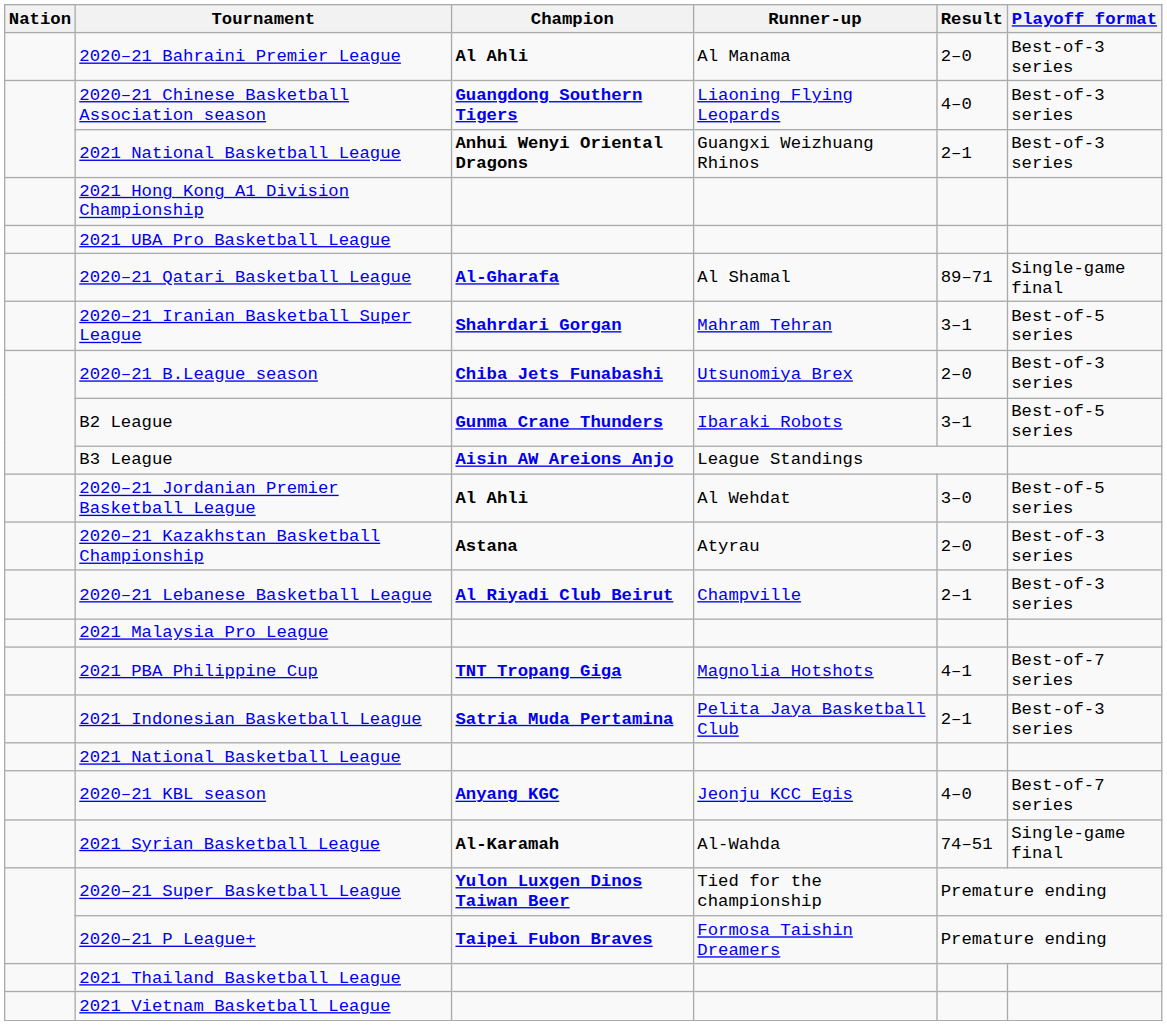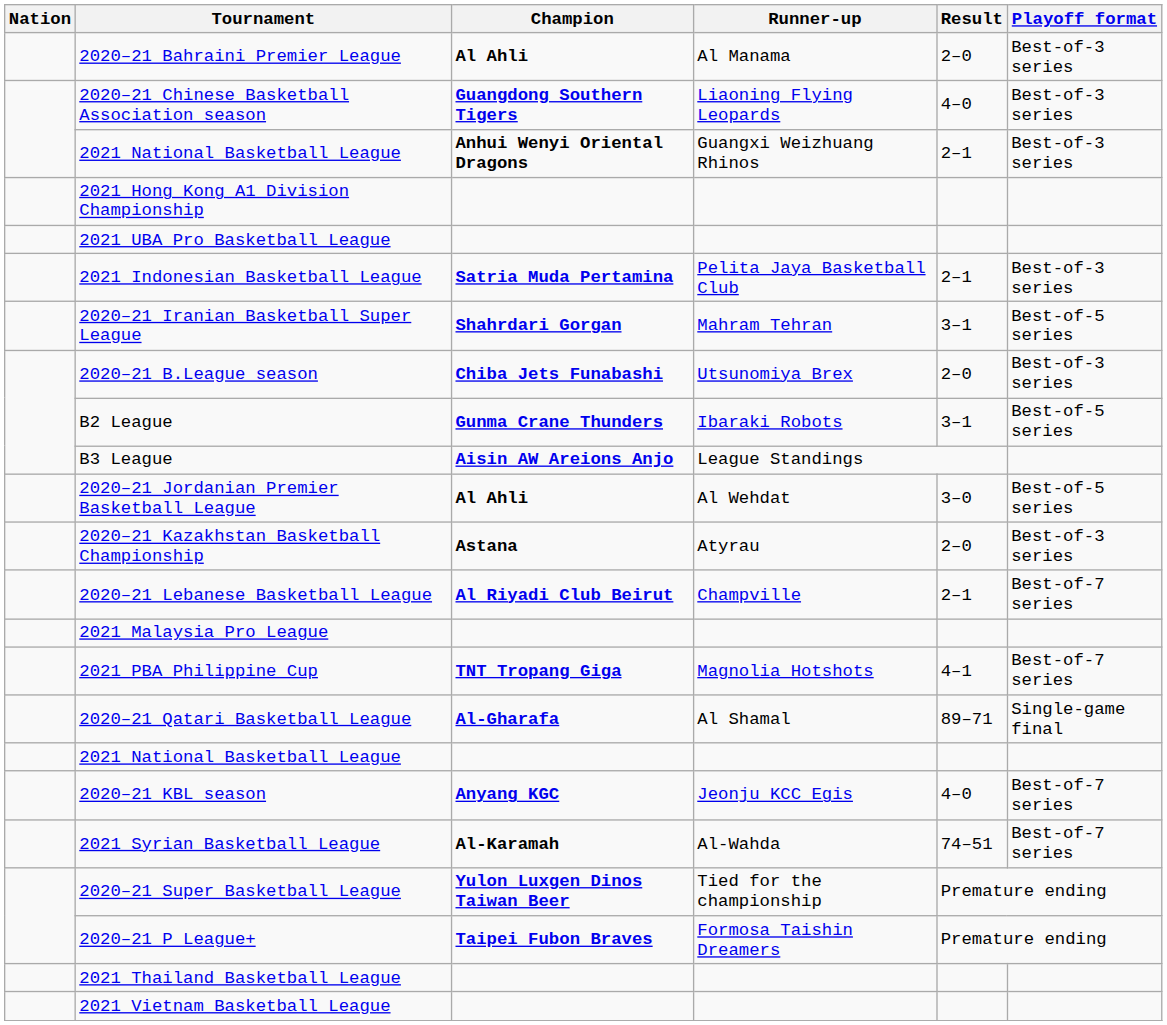 <table class="wikitable">
 <tr>
 <th>Nation</th>
 <th>Tournament</th>
 <th>Champion</th>
 <th>Runner-up</th>
 <th>Result</th>
 <th><a href='#'>Playoff format</a></th>
 </tr>
 <tr>
 <td></td>
 <td><a href='#'>2020–21 Bahraini Premier League</a></td>
 <td><strong>Al Ahli</strong></td>
 <td>Al Manama</td>
 <td>2–0</td>
 <td>Best-of-3 series</td>
 </tr>
 <tr>
 <td rowspan="2"></td>
 <td><a href='#'>2020–21 Chinese Basketball Association season</a></td>
 <td><strong><a href='#'>Guangdong Southern Tigers</a></strong></td>
 <td><a href='#'>Liaoning Flying Leopards</a></td>
 <td>4–0</td>
 <td>Best-of-3 series</td>
 </tr>
 <tr>
 <td><a href='#'>2021 National Basketball League</a></td>
 <td><strong>Anhui Wenyi Oriental Dragons</strong></td>
 <td>Guangxi Weizhuang Rhinos</td>
 <td>2–1</td>
 <td>Best-of-3 series</td>
 </tr>
 <tr>
 <td></td>
 <td><a href='#'>2021 Hong Kong A1 Division Championship</a></td>
 <td></td>
 <td></td>
 <td></td>
 <td></td>
 </tr>
 <tr>
 <td></td>
 <td><a href='#'>2021 UBA Pro Basketball League</a></td>
 <td></td>
 <td></td>
 <td></td>
 <td></td>
 </tr>
 <tr>
 <td></td>
-<td><a href='#'>2020–21 Qatari Basketball League</a></td>
-<td><strong><a href='#'>Al-Gharafa</a></strong></td>
-<td>Al Shamal</td>
-<td>89–71</td>
-<td>Single-game final</td>
+<td><a href='#'>2021 Indonesian Basketball League</a></td>
+<td><strong><a href='#'>Satria Muda Pertamina</a></strong></td>
+<td><a href='#'>Pelita Jaya Basketball Club</a></td>
+<td>2–1</td>
+<td>Best-of-3 series</td>
 </tr>
 <tr>
 <td></td>
 <td><a href='#'>2020–21 Iranian Basketball Super League</a></td>
 <td><strong><a href='#'>Shahrdari Gorgan</a></strong></td>
 <td><a href='#'>Mahram Tehran</a></td>
 <td>3–1</td>
 <td>Best-of-5 series</td>
 </tr>
 <tr>
 <td rowspan="3"></td>
 <td><a href='#'>2020–21 B.League season</a></td>
 <td><strong><a href='#'>Chiba Jets Funabashi</a></strong></td>
 <td><a href='#'>Utsunomiya Brex</a></td>
 <td>2–0</td>
 <td>Best-of-3 series</td>
 </tr>
 <tr>
 <td>B2 League</td>
 <td><strong><a href='#'>Gunma Crane Thunders</a></strong></td>
 <td><a href='#'>Ibaraki Robots</a></td>
 <td>3–1</td>
 <td>Best-of-5 series</td>
 </tr>
 <tr>
 <td>B3 League</td>
 <td><strong><a href='#'>Aisin AW Areions Anjo</a></strong></td>
 <td colspan="2">League Standings</td>
 </tr>
 <tr>
 <td></td>
 <td><a href='#'>2020–21 Jordanian Premier Basketball League</a></td>
 <td><strong>Al Ahli</strong></td>
 <td>Al Wehdat</td>
 <td>3–0</td>
 <td>Best-of-5 series</td>
 </tr>
 <tr>
 <td></td>
 <td><a href='#'>2020–21 Kazakhstan Basketball Championship</a></td>
 <td><strong>Astana</strong></td>
 <td>Atyrau</td>
 <td>2–0</td>
 <td>Best-of-3 series</td>
 </tr>
 <tr>
 <td></td>
 <td><a href='#'>2020–21 Lebanese Basketball League</a></td>
 <td><strong><a href='#'>Al Riyadi Club Beirut</a></strong></td>
 <td><a href='#'>Champville</a></td>
 <td>2–1</td>
-<td>Best-of-3 series</td>
+<td>Best-of-7 series</td>
 </tr>
 <tr>
 <td></td>
 <td><a href='#'>2021 Malaysia Pro League</a></td>
 <td></td>
 <td></td>
 <td></td>
 <td></td>
 </tr>
 <tr>
 <td></td>
 <td><a href='#'>2021 PBA Philippine Cup</a></td>
 <td><strong><a href='#'>TNT Tropang Giga</a></strong></td>
 <td><a href='#'>Magnolia Hotshots</a></td>
 <td>4–1</td>
 <td>Best-of-7 series</td>
 </tr>
 <tr>
 <td></td>
-<td><a href='#'>2021 Indonesian Basketball League</a></td>
-<td><strong><a href='#'>Satria Muda Pertamina</a></strong></td>
-<td><a href='#'>Pelita Jaya Basketball Club</a></td>
-<td>2–1</td>
-<td>Best-of-3 series</td>
+<td><a href='#'>2020–21 Qatari Basketball League</a></td>
+<td><strong><a href='#'>Al-Gharafa</a></strong></td>
+<td>Al Shamal</td>
+<td>89–71</td>
+<td>Single-game final</td>
 </tr>
 <tr>
 <td></td>
 <td><a href='#'>2021 National Basketball League</a></td>
 <td></td>
 <td></td>
 <td></td>
 <td></td>
 </tr>
 <tr>
 <td></td>
 <td><a href='#'>2020–21 KBL season</a></td>
 <td><strong><a href='#'>Anyang KGC</a></strong></td>
 <td><a href='#'>Jeonju KCC Egis</a></td>
 <td>4–0</td>
 <td>Best-of-7 series</td>
 </tr>
 <tr>
 <td></td>
 <td><a href='#'>2021 Syrian Basketball League</a></td>
 <td><strong>Al-Karamah</strong></td>
 <td>Al-Wahda</td>
 <td>74–51</td>
-<td>Single-game final</td>
+<td>Best-of-7 series</td>
 </tr>
 <tr>
 <td rowspan="2"></td>
 <td><a href='#'>2020–21 Super Basketball League</a></td>
 <td><strong><a href='#'>Yulon Luxgen Dinos</a></strong><br><strong><a href='#'>Taiwan Beer</a></strong></td>
 <td>Tied for the championship</td>
 <td colspan="2">Premature ending</td>
 </tr>
 <tr>
 <td><a href='#'>2020–21 P League+</a></td>
 <td><strong><a href='#'>Taipei Fubon Braves</a></strong></td>
 <td><a href='#'>Formosa Taishin Dreamers</a></td>
 <td colspan="2">Premature ending</td>
 </tr>
 <tr>
 <td></td>
 <td><a href='#'>2021 Thailand Basketball League</a></td>
 <td></td>
 <td></td>
 <td></td>
 <td></td>
 </tr>
 <tr>
 <td></td>
 <td><a href='#'>2021 Vietnam Basketball League</a></td>
 <td></td>
 <td></td>
 <td></td>
 <td></td>
 </tr>
 <tr>
 </tr>
 </table>
